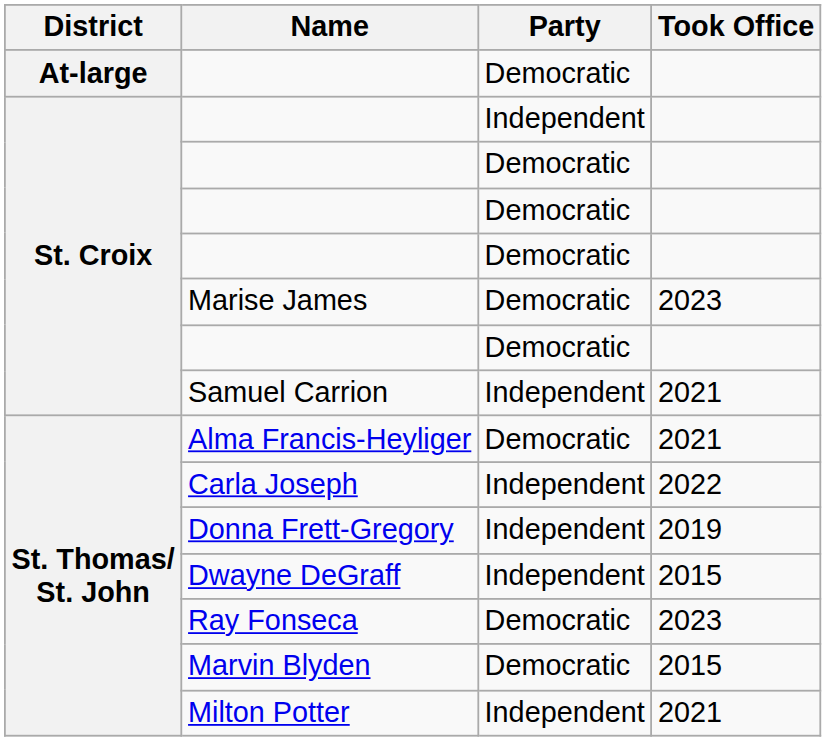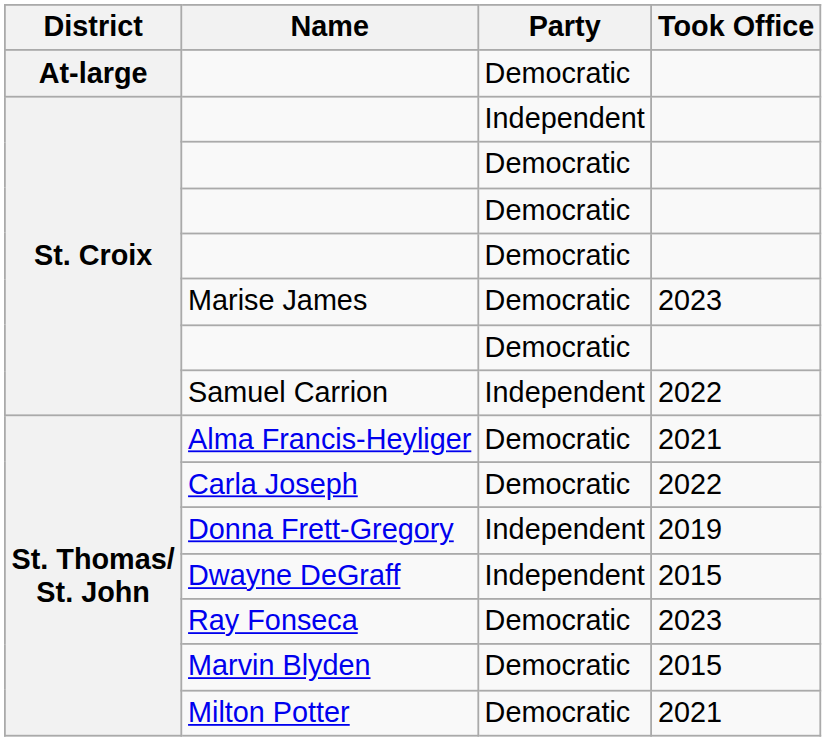 <table class=wikitable>
 <tr>
 <th>District</th>
 <th>Name</th>
 <th>Party</th>
 <th>Took Office</th>
 </tr>
 <tr>
 <th>At-large</th>
 <td></td>
 <td>Democratic</td>
 <td></td>
 </tr>
 <tr>
 <th rowspan=7>St. Croix</th>
 <td></td>
 <td>Independent</td>
 <td></td>
 </tr>
 <tr>
 <td></td>
 <td>Democratic</td>
 <td></td>
 </tr>
 <tr>
 <td></td>
 <td>Democratic</td>
 <td></td>
 </tr>
 <tr>
 <td></td>
 <td>Democratic</td>
 <td></td>
 </tr>
 <tr>
 <td>Marise James</td>
 <td>Democratic</td>
 <td>2023</td>
 </tr>
 <tr>
 <td></td>
 <td>Democratic</td>
 <td></td>
 </tr>
 <tr>
 <td>Samuel Carrion</td>
 <td>Independent</td>
-<td>2021</td>
+<td>2022</td>
 </tr>
 <tr>
 <th rowspan=7>St. Thomas/<br>St. John</th>
 <td><a href='#'>Alma Francis-Heyliger</a></td>
 <td>Democratic</td>
 <td>2021</td>
 </tr>
 <tr>
 <td><a href='#'>Carla Joseph</a></td>
-<td>Independent</td>
+<td>Democratic</td>
 <td>2022</td>
 </tr>
 <tr>
 <td><a href='#'>Donna Frett-Gregory</a></td>
 <td>Independent</td>
 <td>2019</td>
 </tr>
 <tr>
 <td><a href='#'>Dwayne DeGraff</a></td>
 <td>Independent</td>
 <td>2015</td>
 </tr>
 <tr>
 <td><a href='#'>Ray Fonseca</a></td>
 <td>Democratic</td>
 <td>2023</td>
 </tr>
 <tr>
 <td><a href='#'>Marvin Blyden</a></td>
 <td>Democratic</td>
 <td>2015</td>
 </tr>
 <tr>
 <td><a href='#'>Milton Potter</a></td>
-<td>Independent</td>
+<td>Democratic</td>
 <td>2021</td>
 </tr>
 </table>
